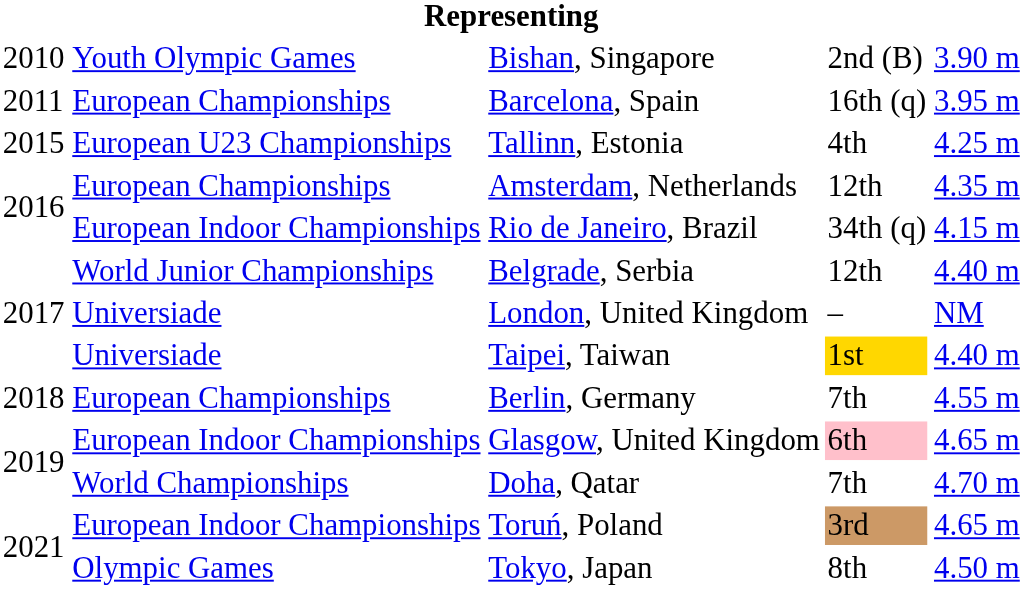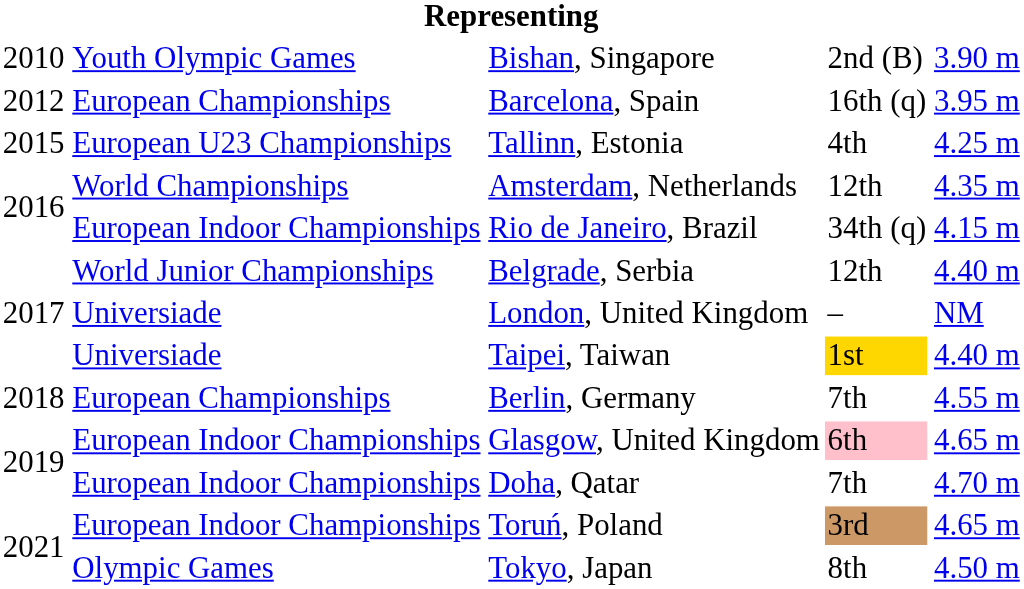 <table>
 <tr>
 <th colspan="6">Representing </th>
 </tr>
 <tr>
 <td>2010</td>
 <td><a href='#'>Youth Olympic Games</a></td>
 <td><a href='#'>Bishan</a>, Singapore</td>
 <td>2nd (B)</td>
 <td><a href='#'>3.90 m</a></td>
 </tr>
 <tr>
-<td>2011</td>
+<td>2012</td>
 <td><a href='#'>European Championships</a></td>
 <td><a href='#'>Barcelona</a>, Spain</td>
 <td>16th (q)</td>
 <td><a href='#'>3.95 m</a></td>
 </tr>
 <tr>
 <td>2015</td>
 <td><a href='#'>European U23 Championships</a></td>
 <td><a href='#'>Tallinn</a>, Estonia</td>
 <td>4th</td>
 <td><a href='#'>4.25 m</a></td>
 </tr>
 <tr>
 <td rowspan=2>2016</td>
-<td><a href='#'>European Championships</a></td>
+<td><a href='#'>World Championships</a></td>
 <td><a href='#'>Amsterdam</a>, Netherlands</td>
 <td>12th</td>
 <td><a href='#'>4.35 m</a></td>
 </tr>
 <tr>
 <td><a href='#'>European Indoor Championships</a></td>
 <td><a href='#'>Rio de Janeiro</a>, Brazil</td>
 <td>34th (q)</td>
 <td><a href='#'>4.15 m</a></td>
 </tr>
 <tr>
 <td rowspan=3>2017</td>
 <td><a href='#'>World Junior Championships</a></td>
 <td><a href='#'>Belgrade</a>, Serbia</td>
 <td>12th</td>
 <td><a href='#'>4.40 m</a></td>
 </tr>
 <tr>
 <td><a href='#'>Universiade</a></td>
 <td><a href='#'>London</a>, United Kingdom</td>
 <td>–</td>
 <td><a href='#'>NM</a></td>
 </tr>
 <tr>
 <td><a href='#'>Universiade</a></td>
 <td><a href='#'>Taipei</a>, Taiwan</td>
 <td bgcolor=gold>1st</td>
 <td><a href='#'>4.40 m</a></td>
 </tr>
 <tr>
 <td>2018</td>
 <td><a href='#'>European Championships</a></td>
 <td><a href='#'>Berlin</a>, Germany</td>
 <td>7th</td>
 <td><a href='#'>4.55 m</a></td>
 </tr>
 <tr>
 <td rowspan=2>2019</td>
 <td><a href='#'>European Indoor Championships</a></td>
 <td><a href='#'>Glasgow</a>, United Kingdom</td>
 <td style="background: pink;">6th</td>
 <td><a href='#'>4.65 m</a></td>
 </tr>
 <tr>
-<td><a href='#'>World Championships</a></td>
+<td><a href='#'>European Indoor Championships</a></td>
 <td><a href='#'>Doha</a>, Qatar</td>
 <td>7th</td>
 <td><a href='#'>4.70 m</a></td>
 </tr>
 <tr>
 <td rowspan=2>2021</td>
 <td><a href='#'>European Indoor Championships</a></td>
 <td><a href='#'>Toruń</a>, Poland</td>
 <td bgcolor=cc9966>3rd</td>
 <td><a href='#'>4.65 m</a></td>
 </tr>
 <tr>
 <td><a href='#'>Olympic Games</a></td>
 <td><a href='#'>Tokyo</a>, Japan</td>
 <td>8th</td>
 <td><a href='#'>4.50 m</a></td>
 </tr>
 </table>
